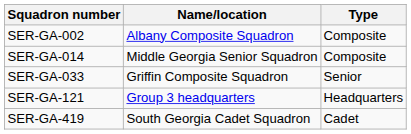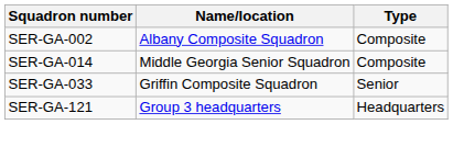 <table class="wikitable">
 <tr>
 <th>Squadron number</th>
 <th>Name/location</th>
 <th>Type</th>
 </tr>
 <tr>
 <td>SER-GA-002</td>
 <td><a href='#'>Albany Composite Squadron</a></td>
 <td>Composite</td>
 </tr>
 <tr>
 <td>SER-GA-014</td>
 <td>Middle Georgia Senior Squadron</td>
 <td>Composite</td>
 </tr>
 <tr>
 <td>SER-GA-033</td>
 <td>Griffin Composite Squadron</td>
 <td>Senior</td>
 </tr>
 <tr>
 <td>SER-GA-121</td>
 <td Group 3 headquarters><a href='#'>Group 3 headquarters</a></td>
 <td>Headquarters</td>
 </tr>
-<tr>
-<td>SER-GA-419</td>
-<td>South Georgia Cadet Squadron</td>
-<td>Cadet</td>
-</tr>
 </table>
